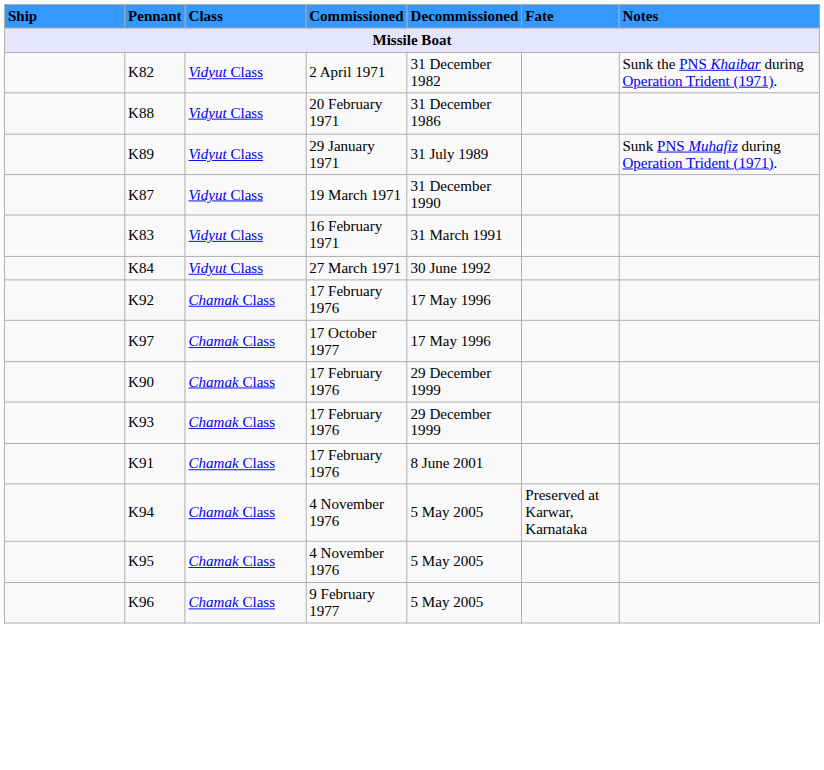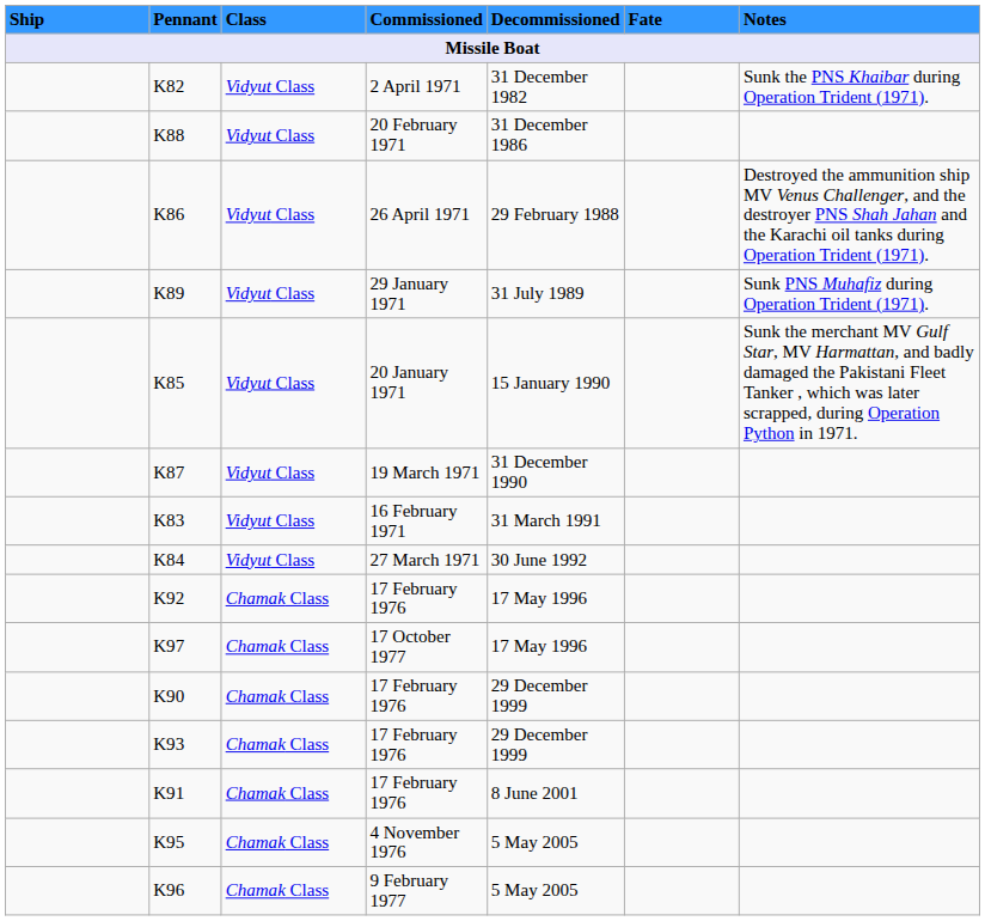 <table class="wikitable">
 <tr>
 </tr>
 <tr>
 <th style="text-align:left; width:15%;background-color:#3399FF;">Ship</th>
 <th style="text-align:left; width:5%;background-color:#3399FF;">Pennant</th>
 <th style="text-align:left; width:15%;background-color:#3399FF;">Class</th>
 <th style="text-align:left; width:10%;background-color:#3399FF;">Commissioned</th>
 <th style="text-align:left; width:10%;background-color:#3399FF;">Decommissioned</th>
 <th style="text-align:left; width:12%;background-color:#3399FF;">Fate</th>
 <th style="text-align:left; width:25%;background-color:#3399FF;">Notes</th>
 </tr>
 <tr>
 <th colspan="7" style="background: lavender;">Missile Boat</th>
 </tr>
 <tr>
 <td></td>
 <td>K82</td>
 <td><a href='#'><em>Vidyut</em> Class</a></td>
 <td>2 April 1971</td>
 <td>31 December 1982</td>
 <td></td>
 <td>Sunk the <a href='#'>PNS <em>Khaibar</em></a> during <a href='#'>Operation Trident (1971)</a>.</td>
 </tr>
 <tr>
 <td></td>
 <td>K88</td>
 <td><a href='#'><em>Vidyut</em> Class</a></td>
 <td>20 February 1971</td>
 <td>31 December 1986</td>
 <td></td>
 <td></td>
 </tr>
 <tr>
 <td></td>
+<td>K86</td>
+<td><a href='#'><em>Vidyut</em> Class</a></td>
+<td>26 April 1971</td>
+<td>29 February 1988</td>
+<td></td>
+<td>Destroyed the ammunition ship MV <em>Venus Challenger</em>, and the destroyer <a href='#'>PNS <em>Shah Jahan</em></a> and the Karachi oil tanks during <a href='#'>Operation Trident (1971)</a>.</td>
+</tr>
+<tr>
+<td></td>
 <td>K89</td>
 <td><a href='#'><em>Vidyut</em> Class</a></td>
 <td>29 January 1971</td>
 <td>31 July 1989</td>
 <td></td>
 <td>Sunk <a href='#'>PNS <em>Muhafiz</em></a> during <a href='#'>Operation Trident (1971)</a>.</td>
+</tr>
+<tr>
+<td></td>
+<td>K85</td>
+<td><a href='#'><em>Vidyut</em> Class</a></td>
+<td>20 January 1971</td>
+<td>15 January 1990</td>
+<td></td>
+<td>Sunk the merchant MV <em>Gulf Star</em>, MV <em>Harmattan</em>, and badly damaged the Pakistani Fleet Tanker , which was later scrapped, during <a href='#'>Operation Python</a> in 1971.</td>
 </tr>
 <tr>
 <td></td>
 <td>K87</td>
 <td><a href='#'><em>Vidyut</em> Class</a></td>
 <td>19 March 1971</td>
 <td>31 December 1990</td>
 <td></td>
 <td></td>
 </tr>
 <tr>
 <td></td>
 <td>K83</td>
 <td><a href='#'><em>Vidyut</em> Class</a></td>
 <td>16 February 1971</td>
 <td>31 March 1991</td>
 <td></td>
 <td></td>
 </tr>
 <tr>
 <td></td>
 <td>K84</td>
 <td><a href='#'><em>Vidyut</em> Class</a></td>
 <td>27 March 1971</td>
 <td>30 June 1992</td>
 <td></td>
 <td></td>
 </tr>
 <tr>
 <td></td>
 <td>K92</td>
 <td><a href='#'><em>Chamak</em> Class</a></td>
 <td>17 February 1976</td>
 <td>17 May 1996</td>
 <td></td>
 <td></td>
 </tr>
 <tr>
 <td></td>
 <td>K97</td>
 <td><a href='#'><em>Chamak</em> Class</a></td>
 <td>17 October 1977</td>
 <td>17 May 1996</td>
 <td></td>
 <td></td>
 </tr>
 <tr>
 <td></td>
 <td>K90</td>
 <td><a href='#'><em>Chamak</em> Class</a></td>
 <td>17 February 1976</td>
 <td>29 December 1999</td>
 <td></td>
 <td></td>
 </tr>
 <tr>
 <td></td>
 <td>K93</td>
 <td><a href='#'><em>Chamak</em> Class</a></td>
 <td>17 February 1976</td>
 <td>29 December 1999</td>
 <td></td>
 <td></td>
 </tr>
 <tr>
 <td></td>
 <td>K91</td>
 <td><a href='#'><em>Chamak</em> Class</a></td>
 <td>17 February 1976</td>
 <td>8 June 2001</td>
 <td></td>
 <td></td>
 </tr>
 <tr>
 <td></td>
-<td>K94</td>
-<td><a href='#'><em>Chamak</em> Class</a></td>
-<td>4 November 1976</td>
-<td>5 May 2005</td>
-<td>Preserved at Karwar, Karnataka</td>
-<td></td>
-</tr>
-<tr>
-<td></td>
 <td>K95</td>
 <td><a href='#'><em>Chamak</em> Class</a></td>
 <td>4 November 1976</td>
 <td>5 May 2005</td>
 <td></td>
 <td></td>
 </tr>
 <tr>
 <td></td>
 <td>K96</td>
 <td><a href='#'><em>Chamak</em> Class</a></td>
 <td>9 February 1977</td>
 <td>5 May 2005</td>
 <td></td>
 <td></td>
 </tr>
 </table>
